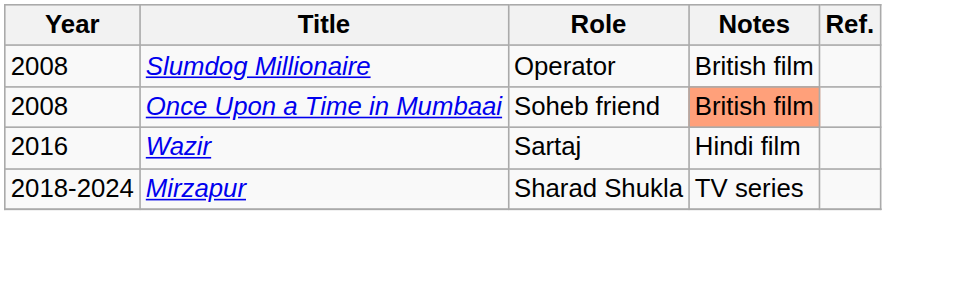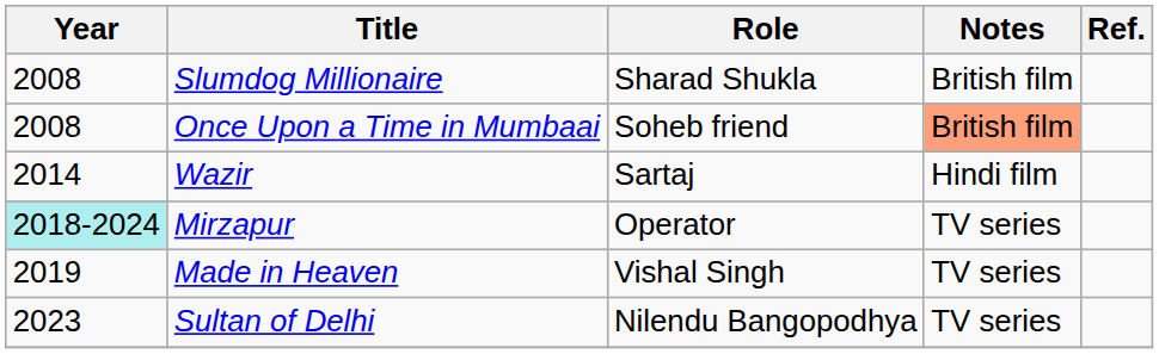 <table class="wikitable sortable">
 <tr>
 <th scope="col">Year</th>
 <th scope="col">Title</th>
 <th scope="col">Role</th>
 <th class="unsortable" scope="col">Notes</th>
 <th class="unsortable" scope="col">Ref.</th>
 </tr>
 <tr>
 <td>2008</td>
 <td><em><a href='#'>Slumdog Millionaire</a></em></td>
-<td>Operator</td>
+<td>Sharad Shukla</td>
 <td>British film</td>
 <td></td>
 </tr>
 <tr>
 <td>2008</td>
 <td><em><a href='#'>Once Upon a Time in Mumbaai</a></em></td>
 <td>Soheb friend</td>
 <td style="background: lightsalmon;">British film</td>
 <td></td>
 </tr>
 <tr>
-<td>2016</td>
+<td>2014</td>
 <td><em><a href='#'>Wazir</a></em></td>
 <td>Sartaj</td>
 <td>Hindi film</td>
 <td></td>
 </tr>
 <tr>
-<td>2018-2024</td>
+<td style="background: paleturquoise;">2018-2024</td>
 <td><em><a href='#'>Mirzapur</a></em></td>
-<td>Sharad Shukla</td>
+<td>Operator</td>
+<td>TV series</td>
+<td></td>
+</tr>
+<tr>
+<td>2019</td>
+<td><em><a href='#'>Made in Heaven</a></em></td>
+<td>Vishal Singh</td>
+<td>TV series</td>
+<td></td>
+</tr>
+<tr>
+<td>2023</td>
+<td><em><a href='#'>Sultan of Delhi</a></em></td>
+<td>Nilendu Bangopodhya</td>
 <td>TV series</td>
 <td></td>
 </tr>
 <tr>
 </tr>
 </table>
